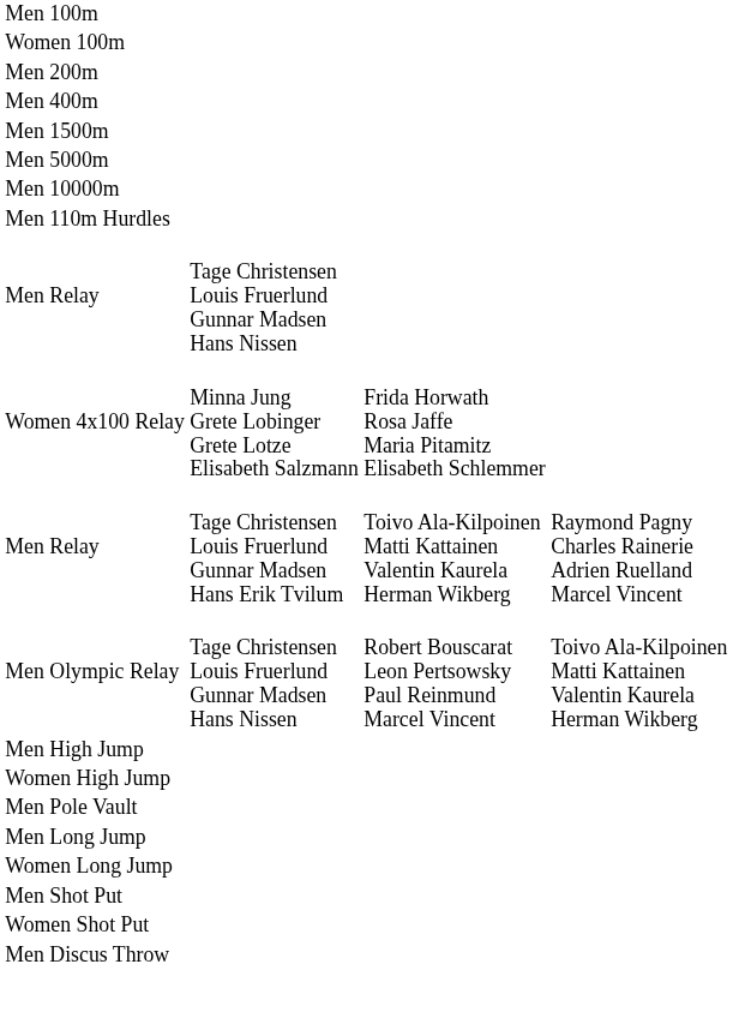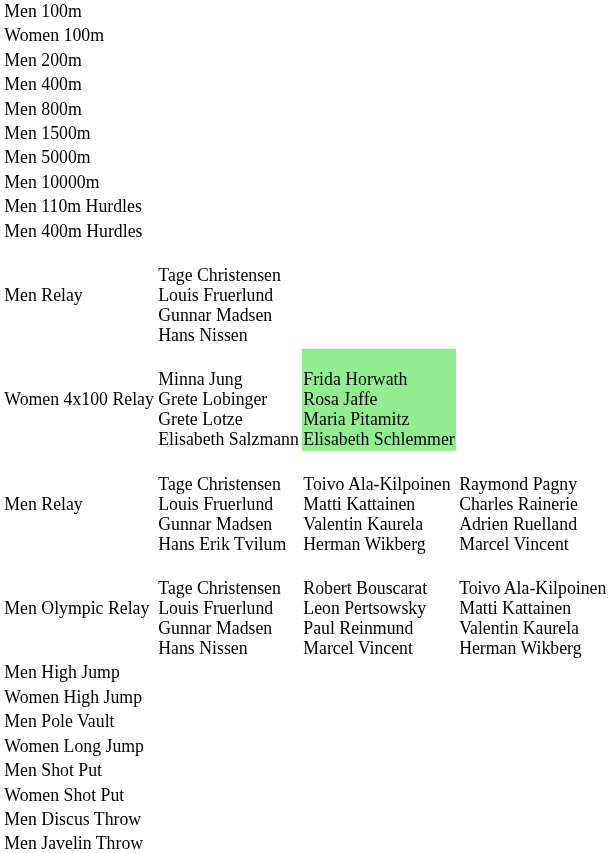 <table>
 <tr>
 <td>Men 100m</td>
 <td></td>
 <td></td>
 <td></td>
 </tr>
 <tr>
 <td>Women 100m</td>
 <td></td>
 <td></td>
 <td></td>
 </tr>
 <tr>
 <td>Men 200m</td>
 <td></td>
 <td></td>
 <td></td>
 </tr>
 <tr>
 <td>Men 400m</td>
+<td></td>
+<td></td>
+<td></td>
+</tr>
+<tr>
+<td>Men 800m</td>
 <td></td>
 <td></td>
 <td></td>
 </tr>
 <tr>
 <td>Men 1500m</td>
 <td></td>
 <td></td>
 <td></td>
 </tr>
 <tr>
 <td>Men 5000m</td>
 <td></td>
 <td></td>
 <td></td>
 </tr>
 <tr>
 <td>Men 10000m</td>
 <td></td>
 <td></td>
 <td></td>
 </tr>
 <tr>
 <td>Men 110m Hurdles</td>
 <td></td>
 <td></td>
 <td></td>
 </tr>
 <tr>
+<td>Men 400m Hurdles</td>
+<td></td>
+<td></td>
+<td></td>
+</tr>
+<tr>
 <td>Men  Relay</td>
 <td><br>Tage Christensen<br>Louis Fruerlund<br>Gunnar Madsen<br>Hans Nissen </td>
 </tr>
 <tr>
 <td>Women 4x100 Relay</td>
 <td><br>Minna Jung<br>Grete Lobinger<br>Grete Lotze<br>Elisabeth Salzmann</td>
-<td><br>Frida Horwath<br>Rosa Jaffe<br>Maria Pitamitz<br>Elisabeth Schlemmer</td>
+<td style="background: lightgreen;"><br>Frida Horwath<br>Rosa Jaffe<br>Maria Pitamitz<br>Elisabeth Schlemmer</td>
 </tr>
 <tr>
 <td>Men  Relay</td>
 <td><br>Tage Christensen<br>Louis Fruerlund<br>Gunnar Madsen<br>Hans Erik Tvilum</td>
 <td><br>Toivo Ala-Kilpoinen<br>Matti Kattainen<br>Valentin Kaurela<br>Herman Wikberg</td>
 <td><br>Raymond Pagny<br>Charles Rainerie<br>Adrien Ruelland<br>Marcel Vincent</td>
 </tr>
 <tr>
 <td>Men Olympic Relay </td>
 <td><br>Tage Christensen<br>Louis Fruerlund<br>Gunnar Madsen<br>Hans Nissen</td>
 <td><br>Robert Bouscarat<br>Leon Pertsowsky<br>Paul Reinmund<br>Marcel Vincent</td>
 <td><br>Toivo Ala-Kilpoinen<br>Matti Kattainen<br>Valentin Kaurela<br>Herman Wikberg</td>
 </tr>
 <tr>
 <td>Men High Jump</td>
 <td></td>
 <td></td>
 <td></td>
 </tr>
 <tr>
 <td>Women High Jump</td>
 <td></td>
 <td></td>
 <td></td>
 </tr>
 <tr>
 <td>Men Pole Vault</td>
 <td></td>
 <td></td>
 <td></td>
 </tr>
 <tr>
-<td>Men Long Jump</td>
-<td></td>
-<td></td>
-<td></td>
-</tr>
-<tr>
 <td>Women Long Jump</td>
 <td></td>
 <td></td>
 <td></td>
 </tr>
 <tr>
 <td>Men Shot Put</td>
 <td></td>
 <td></td>
 <td></td>
 </tr>
 <tr>
 <td>Women Shot Put</td>
 <td></td>
 <td></td>
 <td></td>
 </tr>
 <tr>
 <td>Men Discus Throw</td>
 <td></td>
 <td></td>
 <td></td>
 </tr>
+<tr>
+<td>Men Javelin Throw</td>
+<td></td>
+<td></td>
+<td></td>
+</tr>
 </table>
